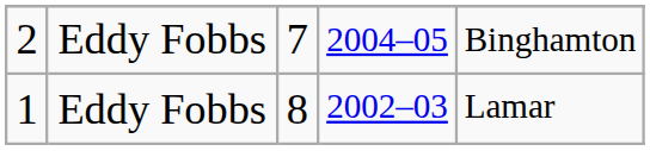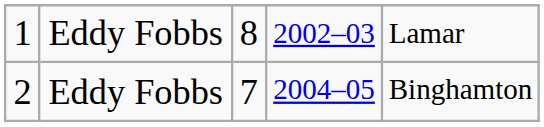 <table class="wikitable">
 <tr>
+</tr>
+<tr>
+<td>1</td>
+<td>Eddy Fobbs</td>
+<td>8</td>
+<td style="font-size:80%;"><a href='#'>2002–03</a></td>
+<td style="font-size:80%;">Lamar</td>
 </tr>
 <tr>
 <td>2</td>
 <td>Eddy Fobbs</td>
 <td>7</td>
 <td style="font-size:80%;"><a href='#'>2004–05</a></td>
 <td style="font-size:80%;">Binghamton</td>
 </tr>
-<tr>
-<td>1</td>
-<td>Eddy Fobbs</td>
-<td>8</td>
-<td style="font-size:80%;"><a href='#'>2002–03</a></td>
-<td style="font-size:80%;">Lamar</td>
-</tr>
 </table>
